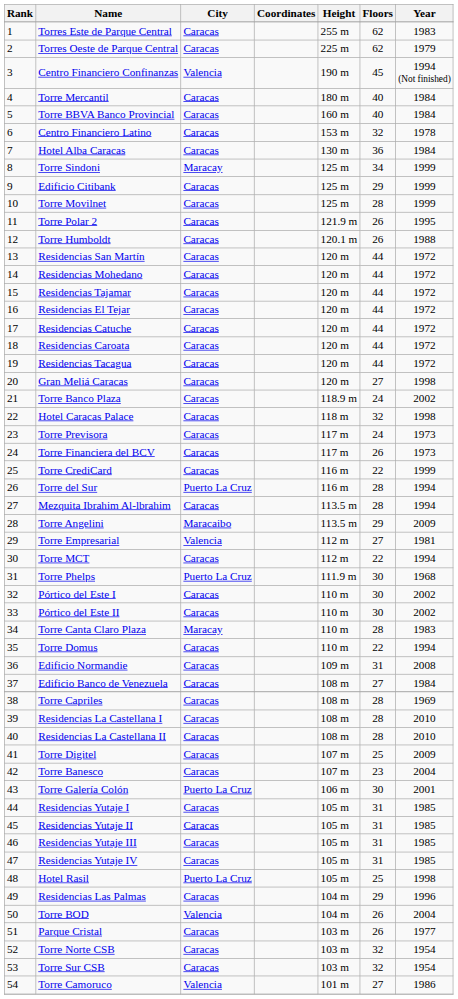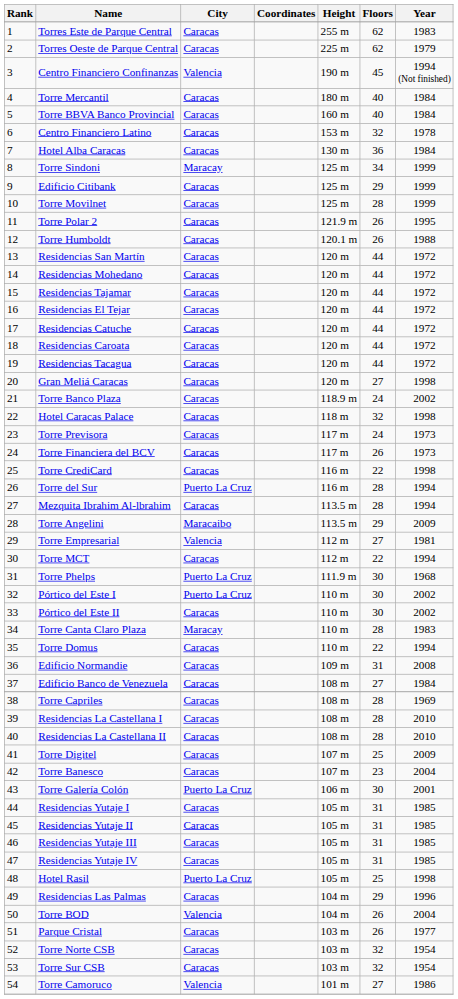 <table class="wikitable sortable">
 <tr background-color="#B3B7FF">
 <th>Rank</th>
 <th>Name</th>
 <th>City</th>
 <th>Coordinates</th>
 <th>Height</th>
 <th>Floors</th>
 <th>Year</th>
 </tr>
 <tr>
 </tr>
 <tr>
 <td>1</td>
 <td><a href='#'>Torres Este de Parque Central</a></td>
 <td><a href='#'>Caracas</a></td>
 <td></td>
 <td>255 m</td>
 <td align="center">62</td>
 <td align=center>1983</td>
 </tr>
 <tr>
 <td>2</td>
 <td><a href='#'>Torres Oeste de Parque Central</a></td>
 <td><a href='#'>Caracas</a></td>
 <td></td>
 <td>225 m</td>
 <td align="center">62</td>
 <td align=center>1979</td>
 </tr>
 <tr>
 <td>3</td>
 <td><a href='#'>Centro Financiero Confinanzas</a></td>
 <td><a href='#'>Valencia</a></td>
 <td></td>
 <td>190 m</td>
 <td align=center>45</td>
 <td align=center>1994<br><small>(Not finished)</small></td>
 </tr>
 <tr>
 <td>4</td>
 <td><a href='#'>Torre Mercantil</a></td>
 <td><a href='#'>Caracas</a></td>
 <td></td>
 <td>180 m</td>
 <td align=center>40</td>
 <td align=center>1984</td>
 </tr>
 <tr>
 <td>5</td>
 <td><a href='#'>Torre BBVA Banco Provincial</a></td>
 <td><a href='#'>Caracas</a></td>
 <td></td>
 <td>160 m</td>
 <td align=center>40</td>
 <td align=center>1984</td>
 </tr>
 <tr>
 <td>6</td>
 <td><a href='#'>Centro Financiero Latino</a></td>
 <td><a href='#'>Caracas</a></td>
 <td></td>
 <td>153 m</td>
 <td align=center>32</td>
 <td align=center>1978</td>
 </tr>
 <tr>
 <td>7</td>
 <td><a href='#'>Hotel Alba Caracas</a></td>
 <td><a href='#'>Caracas</a></td>
 <td></td>
 <td>130 m</td>
 <td align=center>36</td>
 <td align=center>1984</td>
 </tr>
 <tr>
 <td>8</td>
 <td><a href='#'>Torre Sindoni</a></td>
 <td><a href='#'>Maracay</a></td>
 <td></td>
 <td>125 m</td>
 <td align="center">34</td>
 <td align=center>1999</td>
 </tr>
 <tr>
 <td>9</td>
 <td><a href='#'>Edificio Citibank</a></td>
 <td><a href='#'>Caracas</a></td>
 <td></td>
 <td>125 m</td>
 <td align="center">29</td>
 <td align=center>1999</td>
 </tr>
 <tr>
 <td>10</td>
 <td><a href='#'>Torre Movilnet</a></td>
 <td><a href='#'>Caracas</a></td>
 <td></td>
 <td>125 m</td>
 <td align=center>28</td>
 <td align=center>1999</td>
 </tr>
 <tr>
 <td>11</td>
 <td><a href='#'>Torre Polar 2</a></td>
 <td><a href='#'>Caracas</a></td>
 <td></td>
 <td>121.9 m</td>
 <td align=center>26</td>
 <td align=center>1995</td>
 </tr>
 <tr>
 <td>12</td>
 <td><a href='#'>Torre Humboldt</a></td>
 <td><a href='#'>Caracas</a></td>
 <td></td>
 <td>120.1 m</td>
 <td align=center>26</td>
 <td align=center>1988</td>
 </tr>
 <tr>
 <td>13</td>
 <td><a href='#'>Residencias San Martín</a></td>
 <td><a href='#'>Caracas</a></td>
 <td></td>
 <td>120 m</td>
 <td align=center>44</td>
 <td align=center>1972</td>
 </tr>
 <tr>
 <td>14</td>
 <td><a href='#'>Residencias Mohedano</a></td>
 <td><a href='#'>Caracas</a></td>
 <td></td>
 <td>120 m</td>
 <td align=center>44</td>
 <td align=center>1972</td>
 </tr>
 <tr>
 <td>15</td>
 <td><a href='#'>Residencias Tajamar</a></td>
 <td><a href='#'>Caracas</a></td>
 <td></td>
 <td>120 m</td>
 <td align=center>44</td>
 <td align=center>1972</td>
 </tr>
 <tr>
 <td>16</td>
 <td><a href='#'>Residencias El Tejar</a></td>
 <td><a href='#'>Caracas</a></td>
 <td></td>
 <td>120 m</td>
 <td align=center>44</td>
 <td align=center>1972</td>
 </tr>
 <tr>
 <td>17</td>
 <td><a href='#'>Residencias Catuche</a></td>
 <td><a href='#'>Caracas</a></td>
 <td></td>
 <td>120 m</td>
 <td align=center>44</td>
 <td align=center>1972</td>
 </tr>
 <tr>
 <td>18</td>
 <td><a href='#'>Residencias Caroata</a></td>
 <td><a href='#'>Caracas</a></td>
 <td></td>
 <td>120 m</td>
 <td align=center>44</td>
 <td align=center>1972</td>
 </tr>
 <tr>
 <td>19</td>
 <td><a href='#'>Residencias Tacagua</a></td>
 <td><a href='#'>Caracas</a></td>
 <td></td>
 <td>120 m</td>
 <td align=center>44</td>
 <td align=center>1972</td>
 </tr>
 <tr>
 <td>20</td>
 <td><a href='#'>Gran Meliá Caracas</a></td>
 <td><a href='#'>Caracas</a></td>
 <td></td>
 <td>120 m</td>
 <td align=center>27</td>
 <td align=center>1998</td>
 </tr>
 <tr>
 <td>21</td>
 <td><a href='#'>Torre Banco Plaza</a></td>
 <td><a href='#'>Caracas</a></td>
 <td></td>
 <td>118.9 m</td>
 <td align=center>24</td>
 <td align=center>2002</td>
 </tr>
 <tr>
 <td>22</td>
 <td><a href='#'>Hotel Caracas Palace</a></td>
 <td><a href='#'>Caracas</a></td>
 <td></td>
 <td>118 m</td>
 <td align=center>32</td>
 <td align=center>1998</td>
 </tr>
 <tr>
 <td>23</td>
 <td><a href='#'>Torre Previsora</a></td>
 <td><a href='#'>Caracas</a></td>
 <td></td>
 <td>117 m</td>
 <td align=center>24</td>
 <td align=center>1973</td>
 </tr>
 <tr>
 <td>24</td>
 <td><a href='#'>Torre Financiera del BCV</a></td>
 <td><a href='#'>Caracas</a></td>
 <td></td>
 <td>117 m</td>
 <td align=center>26</td>
 <td align=center>1973</td>
 </tr>
 <tr>
 <td>25</td>
 <td><a href='#'>Torre CrediCard</a></td>
 <td><a href='#'>Caracas</a></td>
 <td></td>
 <td>116 m</td>
 <td align=center>22</td>
-<td align=center>1999</td>
+<td align=center>1998</td>
 </tr>
 <tr>
 <td>26</td>
 <td><a href='#'>Torre del Sur</a></td>
 <td><a href='#'>Puerto La Cruz</a></td>
 <td></td>
 <td>116 m</td>
 <td align=center>28</td>
 <td align=center>1994</td>
 </tr>
 <tr>
 <td>27</td>
 <td><a href='#'>Mezquita Ibrahim Al-lbrahim</a></td>
 <td><a href='#'>Caracas</a></td>
 <td></td>
 <td>113.5 m</td>
 <td align=center>28</td>
 <td align=center>1994</td>
 </tr>
 <tr>
 <td>28</td>
 <td><a href='#'>Torre Angelini</a></td>
 <td><a href='#'>Maracaibo</a></td>
 <td></td>
 <td>113.5 m</td>
 <td align=center>29</td>
 <td align=center>2009</td>
 </tr>
 <tr>
 <td>29</td>
 <td><a href='#'>Torre Empresarial</a></td>
 <td><a href='#'>Valencia</a></td>
 <td></td>
 <td>112 m</td>
 <td align=center>27</td>
 <td align=center>1981</td>
 </tr>
 <tr>
 <td>30</td>
 <td><a href='#'>Torre MCT</a></td>
 <td><a href='#'>Caracas</a></td>
 <td></td>
 <td>112 m</td>
 <td align=center>22</td>
 <td align=center>1994</td>
 </tr>
 <tr>
 <td>31</td>
 <td><a href='#'>Torre Phelps</a></td>
 <td><a href='#'>Puerto La Cruz</a></td>
 <td></td>
 <td>111.9 m</td>
 <td align=center>30</td>
 <td align=center>1968</td>
 </tr>
 <tr>
 <td>32</td>
 <td><a href='#'>Pórtico del Este I</a></td>
-<td><a href='#'>Caracas</a></td>
+<td><a href='#'>Puerto La Cruz</a></td>
 <td></td>
 <td>110 m</td>
 <td align=center>30</td>
 <td align=center>2002</td>
 </tr>
 <tr>
 <td>33</td>
 <td><a href='#'>Pórtico del Este II</a></td>
 <td><a href='#'>Caracas</a></td>
 <td></td>
 <td>110 m</td>
 <td align=center>30</td>
 <td align=center>2002</td>
 </tr>
 <tr>
 <td>34</td>
 <td><a href='#'>Torre Canta Claro Plaza</a></td>
 <td><a href='#'>Maracay</a></td>
 <td></td>
 <td>110 m</td>
 <td align=center>28</td>
 <td align=center>1983</td>
 </tr>
 <tr>
 <td>35</td>
 <td><a href='#'>Torre Domus</a></td>
 <td><a href='#'>Caracas</a></td>
 <td></td>
 <td>110 m</td>
 <td align=center>22</td>
 <td align=center>1994</td>
 </tr>
 <tr>
 <td>36</td>
 <td><a href='#'>Edificio Normandie</a></td>
 <td><a href='#'>Caracas</a></td>
 <td></td>
 <td>109 m</td>
 <td align=center>31</td>
 <td align=center>2008</td>
 </tr>
 <tr>
 <td>37</td>
 <td><a href='#'>Edificio Banco de Venezuela</a></td>
 <td><a href='#'>Caracas</a></td>
 <td></td>
 <td>108 m</td>
 <td align=center>27</td>
 <td align=center>1984</td>
 </tr>
 <tr>
 </tr>
 <tr>
 <td>38</td>
 <td><a href='#'>Torre Capriles</a></td>
 <td><a href='#'>Caracas</a></td>
 <td></td>
 <td>108 m</td>
 <td align=center>28</td>
 <td align=center>1969</td>
 </tr>
 <tr>
 <td>39</td>
 <td><a href='#'>Residencias La Castellana I</a></td>
 <td><a href='#'>Caracas</a></td>
 <td></td>
 <td>108 m</td>
 <td align=center>28</td>
 <td align=center>2010</td>
 </tr>
 <tr>
 <td>40</td>
 <td><a href='#'>Residencias La Castellana II</a></td>
 <td><a href='#'>Caracas</a></td>
 <td></td>
 <td>108 m</td>
 <td align=center>28</td>
 <td align=center>2010</td>
 </tr>
 <tr>
 <td>41</td>
 <td><a href='#'>Torre Digitel</a></td>
 <td><a href='#'>Caracas</a></td>
 <td></td>
 <td>107 m</td>
 <td align=center>25</td>
 <td align=center>2009</td>
 </tr>
 <tr>
 <td>42</td>
 <td><a href='#'>Torre Banesco</a></td>
 <td><a href='#'>Caracas</a></td>
 <td></td>
 <td>107 m</td>
 <td align=center>23</td>
 <td align=center>2004</td>
 </tr>
 <tr>
 <td>43</td>
 <td><a href='#'>Torre Galería Colón</a></td>
 <td><a href='#'>Puerto La Cruz</a></td>
 <td></td>
 <td>106 m</td>
 <td align=center>30</td>
 <td align=center>2001</td>
 </tr>
 <tr>
 <td>44</td>
 <td><a href='#'>Residencias Yutaje I</a></td>
 <td><a href='#'>Caracas</a></td>
 <td></td>
 <td>105 m</td>
 <td align=center>31</td>
 <td align=center>1985</td>
 </tr>
 <tr>
 <td>45</td>
 <td><a href='#'>Residencias Yutaje II</a></td>
 <td><a href='#'>Caracas</a></td>
 <td></td>
 <td>105 m</td>
 <td align=center>31</td>
 <td align=center>1985</td>
 </tr>
 <tr>
 <td>46</td>
 <td><a href='#'>Residencias Yutaje III</a></td>
 <td><a href='#'>Caracas</a></td>
 <td></td>
 <td>105 m</td>
 <td align=center>31</td>
 <td align=center>1985</td>
 </tr>
 <tr>
 <td>47</td>
 <td><a href='#'>Residencias Yutaje IV</a></td>
 <td><a href='#'>Caracas</a></td>
 <td></td>
 <td>105 m</td>
 <td align=center>31</td>
 <td align=center>1985</td>
 </tr>
 <tr>
 <td>48</td>
 <td><a href='#'>Hotel Rasil</a></td>
 <td><a href='#'>Puerto La Cruz</a></td>
 <td></td>
 <td>105 m</td>
 <td align=center>25</td>
 <td align=center>1998</td>
 </tr>
 <tr>
 <td>49</td>
 <td><a href='#'>Residencias Las Palmas</a></td>
 <td><a href='#'>Caracas</a></td>
 <td></td>
 <td>104 m</td>
 <td align=center>29</td>
 <td align=center>1996</td>
 </tr>
 <tr>
 <td>50</td>
 <td><a href='#'>Torre BOD</a></td>
 <td><a href='#'>Valencia</a></td>
 <td></td>
 <td>104 m</td>
 <td align=center>26</td>
 <td align=center>2004</td>
 </tr>
 <tr>
 <td>51</td>
 <td><a href='#'>Parque Cristal</a></td>
 <td><a href='#'>Caracas</a></td>
 <td></td>
 <td>103 m</td>
 <td align=center>26</td>
 <td align=center>1977</td>
 </tr>
 <tr>
 <td>52</td>
 <td><a href='#'>Torre Norte CSB</a></td>
 <td><a href='#'>Caracas</a></td>
 <td></td>
 <td>103 m</td>
 <td align=center>32</td>
 <td align=center>1954</td>
 </tr>
 <tr>
 <td>53</td>
 <td><a href='#'>Torre Sur CSB</a></td>
 <td><a href='#'>Caracas</a></td>
 <td></td>
 <td>103 m</td>
 <td align=center>32</td>
 <td align=center>1954</td>
 </tr>
 <tr>
 <td>54</td>
 <td><a href='#'>Torre Camoruco</a></td>
 <td><a href='#'>Valencia</a></td>
 <td></td>
 <td>101 m</td>
 <td align=center>27</td>
 <td align="center">1986</td>
 </tr>
 <tr>
 </tr>
 </table>
